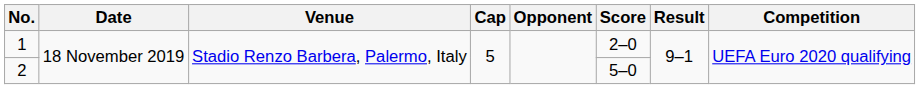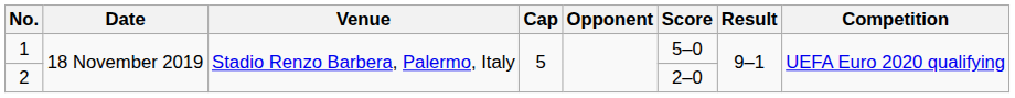 <table class="wikitable plainrowheaders sortable">
 <tr>
 <th scope=col>No.</th>
 <th scope=col>Date</th>
 <th scope=col>Venue</th>
 <th scope=col>Cap</th>
 <th scope=col>Opponent</th>
 <th scope=col>Score</th>
 <th scope=col>Result</th>
 <th scope=col>Competition</th>
 </tr>
 <tr>
 <td align=center>1</td>
 <td rowspan="2">18 November 2019</td>
 <td rowspan="2"><a href='#'>Stadio Renzo Barbera</a>, <a href='#'>Palermo</a>, Italy</td>
 <td rowspan="2" align="center">5</td>
 <td rowspan="2"></td>
-<td align=center>2–0</td>
+<td align=center>5–0</td>
 <td rowspan="2" align=center>9–1</td>
 <td rowspan="2"><a href='#'>UEFA Euro 2020 qualifying</a></td>
 </tr>
 <tr>
 <td align=center>2</td>
-<td align=center>5–0</td>
+<td align=center>2–0</td>
 </tr>
 </table>
